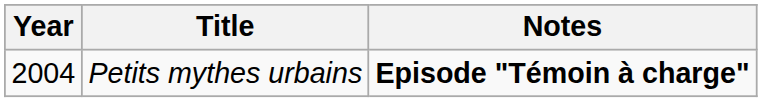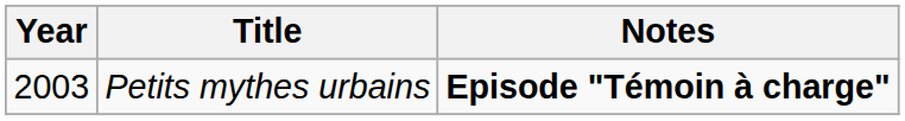 <table class="wikitable">
 <tr>
 <th>Year</th>
 <th>Title</th>
 <th>Notes</th>
 </tr>
 <tr>
-<td>2004</td>
+<td>2003</td>
 <td><em>Petits mythes urbains</em></td>
 <td><strong>Episode "Témoin à charge"</strong></td>
 </tr>
 </table>
